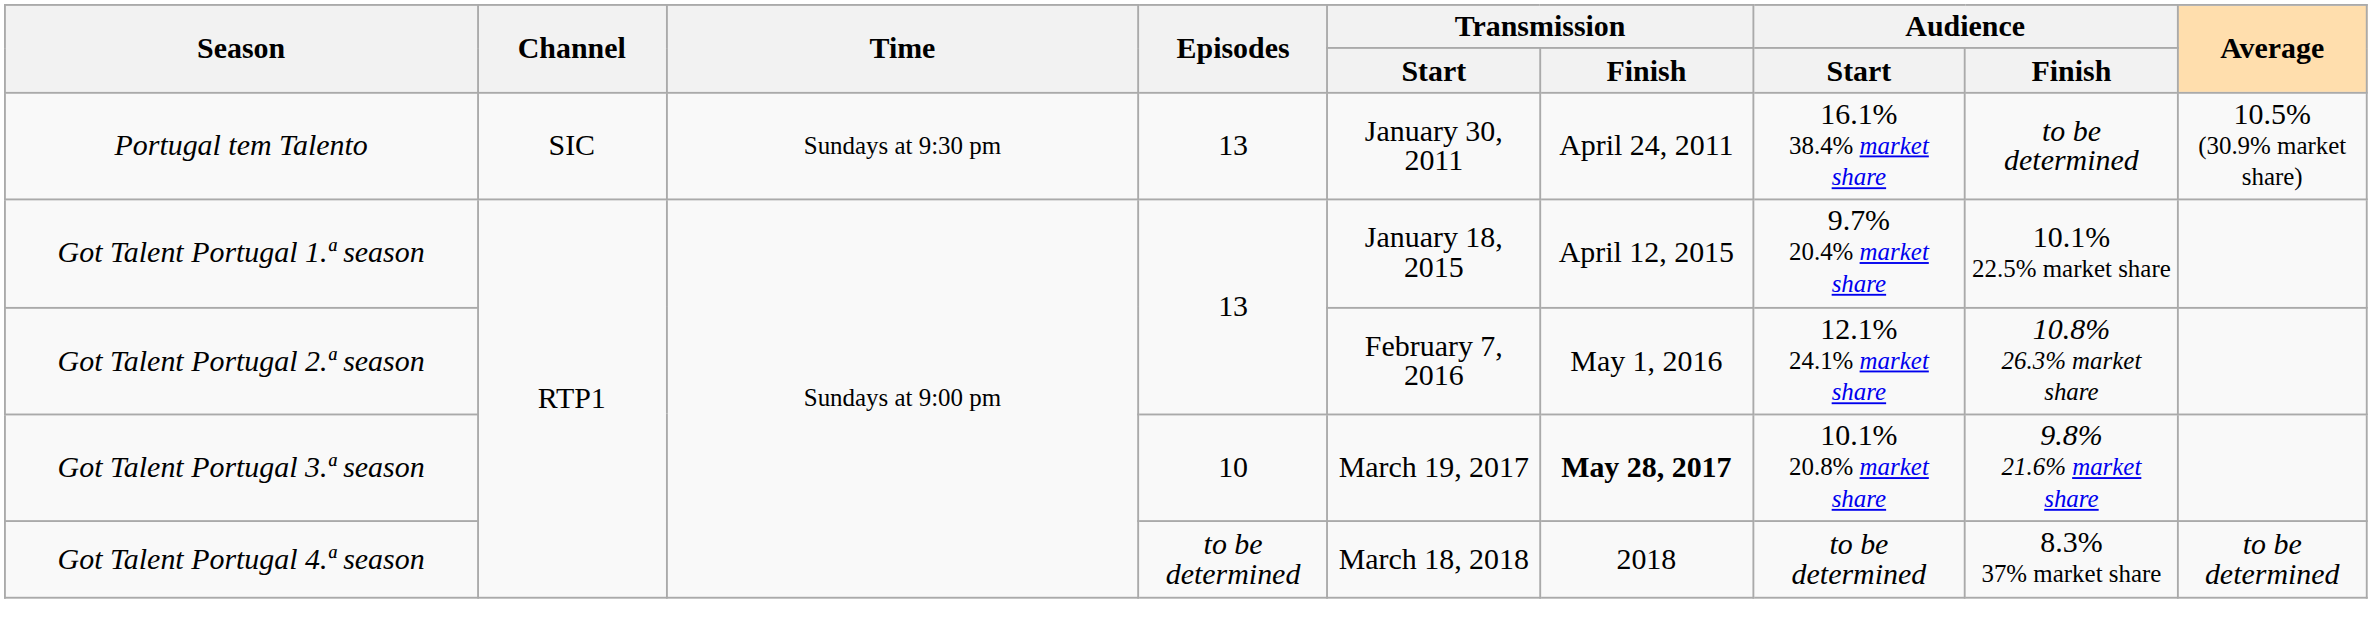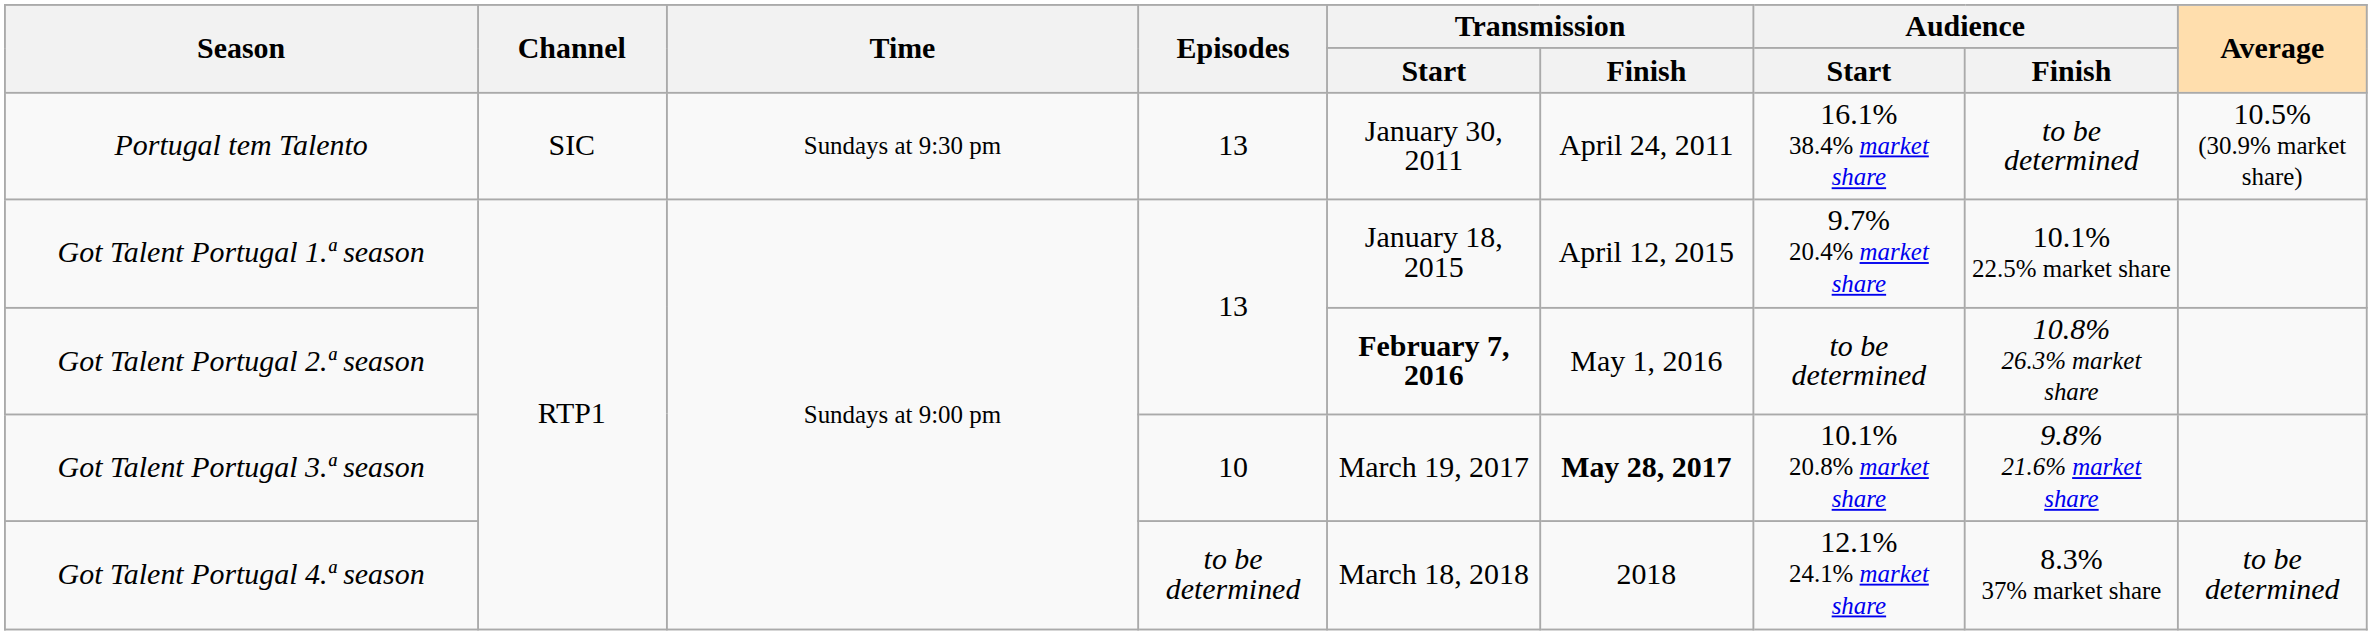 <table class="wikitable" style="text-align:center; line-height:16px; width:100%;">
 <tr>
 <th style="width:20%;" rowspan="2">Season</th>
 <th style="width:8%;" rowspan="2">Channel</th>
 <th style="width:20%;" rowspan="2">Time</th>
 <th style="width:8%;" rowspan="2">Episodes</th>
 <th colspan=2>Transmission</th>
 <th colspan=2>Audience</th>
 <th style="width:10%; background:#ffdead;" rowspan="2">Average</th>
 </tr>
 <tr>
 <th style="width:9%;">Start</th>
 <th style="width:9%;">Finish</th>
 <th style="width:9%;">Start</th>
 <th style="width:9%;">Finish</th>
 </tr>
 <tr>
 <td><em>Portugal tem Talento</em></td>
 <td>SIC</td>
 <td><small>Sundays at 9:30 pm</small></td>
 <td>13</td>
 <td>January 30, 2011</td>
 <td>April 24, 2011</td>
 <td>16.1% <br><small>38.4% <em><a href='#'>market share</a></em></small></td>
 <td><em>to be determined</em></td>
 <td>10.5% <br><small>(30.9% market share)</small></td>
 </tr>
 <tr>
 <td><em>Got Talent Portugal 1.ª season</em></td>
 <td rowspan="4">RTP1</td>
 <td rowspan="4"><small>Sundays at 9:00 pm</small></td>
 <td rowspan="2">13</td>
 <td>January 18, 2015</td>
 <td>April 12, 2015</td>
 <td>9.7% <br><small>20.4% <em><a href='#'>market share</a></em></small></td>
 <td>10.1% <br><small>22.5% market share</small></td>
 <td></td>
 </tr>
 <tr>
 <td><em>Got Talent Portugal 2.ª season</em></td>
-<td>February 7, 2016</td>
+<td><strong>February 7, 2016</strong></td>
 <td>May 1, 2016</td>
-<td>12.1% <br><small>24.1% <em><a href='#'>market share</a></em></small></td>
+<td><em>to be determined</em></td>
 <td><em>10.8% <br><small>26.3% market share</small></em></td>
 <td></td>
 </tr>
 <tr>
 <td><em>Got Talent Portugal 3.ª season</em></td>
 <td>10</td>
 <td>March 19, 2017</td>
 <td><strong>May 28, 2017</strong></td>
 <td>10.1% <br><small>20.8% <em><a href='#'>market share</a></em></small></td>
 <td><em>9.8% <br><small>21.6% <a href='#'>market share</a></small></em></td>
 <td></td>
 </tr>
 <tr>
 <td><em>Got Talent Portugal 4.ª season</em></td>
 <td><em>to be determined</em></td>
 <td>March 18, 2018</td>
 <td>2018</td>
-<td><em>to be determined</em></td>
+<td>12.1% <br><small>24.1% <em><a href='#'>market share</a></em></small></td>
 <td>8.3% <br><small>37% market share</small></td>
 <td><em>to be determined</em></td>
 </tr>
 </table>
